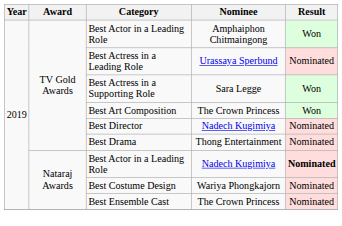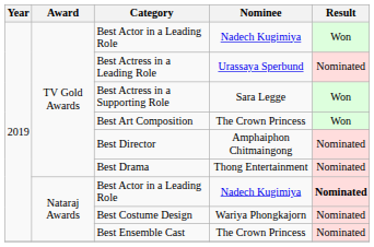 <table class="wikitable" width="60%">
 <tr>
 <th>Year</th>
 <th>Award</th>
 <th>Category</th>
 <th>Nominee</th>
 <th>Result</th>
 </tr>
 <tr>
 <td rowspan="9" align="center">2019</td>
 <td rowspan="6" align="center">TV Gold Awards</td>
 <td>Best Actor in a Leading Role</td>
-<td rowspan="1" align="center">Amphaiphon Chitmaingong</td>
+<td rowspan="1" align="center"><a href='#'>Nadech Kugimiya</a></td>
 <td rowspan="1" align="center"style="background: #ddffdd">Won</td>
 </tr>
 <tr>
 <td>Best Actress in a Leading Role</td>
 <td rowspan="1" align="center"><a href='#'>Urassaya Sperbund</a></td>
 <td rowspan="1" align="center"style="background: #ffdddd">Nominated</td>
 </tr>
 <tr>
 <td>Best Actress in a Supporting Role</td>
 <td rowspan="1" align="center">Sara Legge</td>
 <td rowspan="1" align="center"style="background: #ddffdd">Won</td>
 </tr>
 <tr>
 <td>Best Art Composition</td>
 <td rowspan="1" align="center">The Crown Princess</td>
 <td rowspan="1" align="center"style="background: #ddffdd">Won</td>
 </tr>
 <tr>
 <td>Best Director</td>
-<td rowspan="1" align="center"><a href='#'>Nadech Kugimiya</a></td>
+<td rowspan="1" align="center">Amphaiphon Chitmaingong</td>
 <td rowspan="1" align="center"style="background: #ffdddd">Nominated</td>
 </tr>
 <tr>
 <td>Best Drama</td>
 <td rowspan="1" align="center">Thong Entertainment</td>
 <td rowspan="1" align="center" style="background: #ffdddd">Nominated</td>
 </tr>
 <tr>
 <td rowspan="3" align="center">Nataraj Awards</td>
 <td>Best Actor in a Leading Role</td>
 <td rowspan="1" align="center"><a href='#'>Nadech Kugimiya</a></td>
 <td rowspan="1" align="center"style="background: #ffdddd"><strong>Nominated</strong></td>
 </tr>
 <tr>
 <td>Best Costume Design</td>
 <td rowspan="1" align="center">Wariya Phongkajorn</td>
 <td rowspan="1" align="center"style="background: #ffdddd">Nominated</td>
 </tr>
 <tr>
 <td>Best Ensemble Cast</td>
 <td rowspan="1" align="center">The Crown Princess</td>
 <td rowspan="1" align="center"style="background: #ffdddd">Nominated</td>
 </tr>
 <tr>
 </tr>
 </table>
